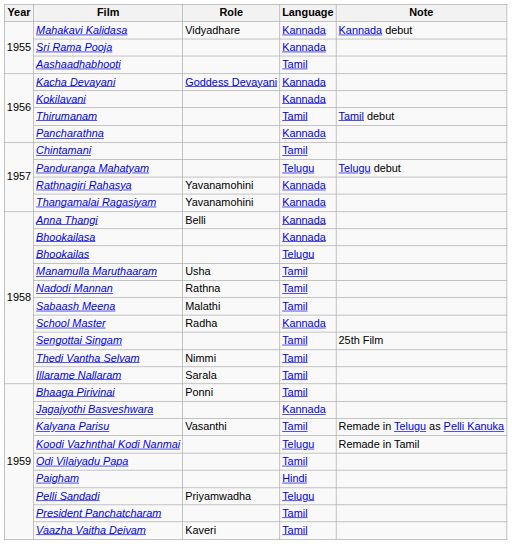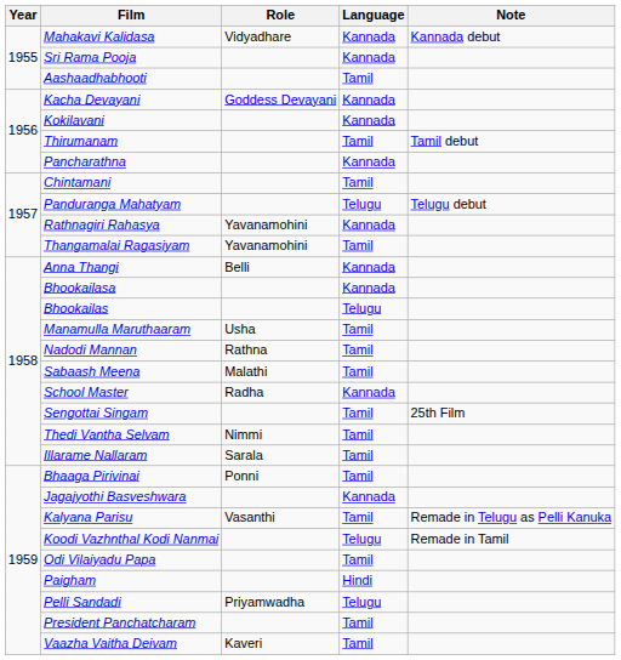 <table class="wikitable sortable">
 <tr>
 <th>Year</th>
 <th>Film</th>
 <th>Role</th>
 <th>Language</th>
 <th>Note</th>
 </tr>
 <tr>
 <td rowspan="3">1955</td>
 <td><em><a href='#'>Mahakavi Kalidasa</a></em></td>
 <td>Vidyadhare</td>
 <td><a href='#'>Kannada</a></td>
 <td><a href='#'>Kannada</a> debut</td>
 </tr>
 <tr>
 <td><em><a href='#'>Sri Rama Pooja</a></em></td>
 <td></td>
 <td><a href='#'>Kannada</a></td>
 <td></td>
 </tr>
 <tr>
 <td><em><a href='#'>Aashaadhabhooti</a></em></td>
 <td></td>
 <td><a href='#'>Tamil</a></td>
 <td></td>
 </tr>
 <tr>
 <td rowspan="4">1956</td>
 <td><em><a href='#'>Kacha Devayani</a></em></td>
 <td><a href='#'>Goddess Devayani</a></td>
 <td><a href='#'>Kannada</a></td>
 </tr>
 <tr>
 <td><em><a href='#'>Kokilavani</a></em></td>
 <td></td>
 <td><a href='#'>Kannada</a></td>
 <td></td>
 </tr>
 <tr>
 <td><em><a href='#'>Thirumanam</a></em></td>
 <td></td>
 <td><a href='#'>Tamil</a></td>
 <td><a href='#'>Tamil</a> debut</td>
 </tr>
 <tr>
 <td><em><a href='#'>Pancharathna</a></em></td>
 <td></td>
 <td><a href='#'>Kannada</a></td>
 <td></td>
 </tr>
 <tr>
 <td rowspan="4">1957</td>
 <td><em><a href='#'>Chintamani</a></em></td>
 <td></td>
 <td><a href='#'>Tamil</a></td>
 <td></td>
 </tr>
 <tr>
 <td><em><a href='#'>Panduranga Mahatyam</a></em></td>
 <td></td>
 <td><a href='#'>Telugu</a></td>
 <td><a href='#'>Telugu</a> debut</td>
 </tr>
 <tr>
 <td><em><a href='#'>Rathnagiri Rahasya</a></em></td>
 <td>Yavanamohini</td>
 <td><a href='#'>Kannada</a></td>
 <td></td>
 </tr>
 <tr>
 <td><em><a href='#'>Thangamalai Ragasiyam</a></em></td>
 <td>Yavanamohini</td>
-<td><a href='#'>Kannada</a></td>
+<td><a href='#'>Tamil</a></td>
 <td></td>
 </tr>
 <tr>
 <td rowspan="10">1958</td>
 <td><em><a href='#'>Anna Thangi</a></em></td>
 <td>Belli</td>
 <td><a href='#'>Kannada</a></td>
 <td></td>
 </tr>
 <tr>
 <td><em><a href='#'>Bhookailasa</a></em></td>
 <td></td>
 <td><a href='#'>Kannada</a></td>
 <td></td>
 </tr>
 <tr>
 <td><em><a href='#'>Bhookailas</a></em></td>
 <td></td>
 <td><a href='#'>Telugu</a></td>
 <td></td>
 </tr>
 <tr>
 <td><em><a href='#'>Manamulla Maruthaaram</a></em></td>
 <td>Usha</td>
 <td><a href='#'>Tamil</a></td>
 <td></td>
 </tr>
 <tr>
 <td><em><a href='#'>Nadodi Mannan</a></em></td>
 <td>Rathna</td>
 <td><a href='#'>Tamil</a></td>
 <td></td>
 </tr>
 <tr>
 <td><em><a href='#'>Sabaash Meena</a></em></td>
 <td>Malathi</td>
 <td><a href='#'>Tamil</a></td>
 <td></td>
 </tr>
 <tr>
 <td><em><a href='#'>School Master</a></em></td>
 <td>Radha</td>
 <td><a href='#'>Kannada</a></td>
 <td></td>
 </tr>
 <tr>
 <td><em><a href='#'>Sengottai Singam</a></em></td>
 <td></td>
 <td><a href='#'>Tamil</a></td>
 <td>25th Film</td>
 </tr>
 <tr>
 <td><em><a href='#'>Thedi Vantha Selvam</a></em></td>
 <td>Nimmi</td>
 <td><a href='#'>Tamil</a></td>
 <td></td>
 </tr>
 <tr>
 <td><em><a href='#'>Illarame Nallaram</a></em></td>
 <td>Sarala</td>
 <td><a href='#'>Tamil</a></td>
 <td></td>
 </tr>
 <tr>
 <td rowspan="10">1959</td>
 <td><em><a href='#'>Bhaaga Pirivinai</a></em></td>
 <td>Ponni</td>
 <td><a href='#'>Tamil</a></td>
 <td></td>
 </tr>
 <tr>
 <td><em><a href='#'>Jagajyothi Basveshwara</a></em></td>
 <td></td>
 <td><a href='#'>Kannada</a></td>
 <td></td>
 </tr>
 <tr>
 <td><em><a href='#'>Kalyana Parisu</a></em></td>
 <td>Vasanthi</td>
 <td><a href='#'>Tamil</a></td>
 <td>Remade in <a href='#'>Telugu</a> as <a href='#'>Pelli Kanuka</a></td>
 </tr>
 <tr>
 <td><em><a href='#'>Koodi Vazhnthal Kodi Nanmai</a></em></td>
 <td></td>
 <td><a href='#'>Telugu</a></td>
 <td>Remade in Tamil</td>
 </tr>
 <tr>
 <td><em><a href='#'>Odi Vilaiyadu Papa</a></em></td>
 <td></td>
 <td><a href='#'>Tamil</a></td>
 <td></td>
 </tr>
 <tr>
 <td><em><a href='#'>Paigham</a></em></td>
 <td></td>
 <td><a href='#'>Hindi</a></td>
 <td></td>
 </tr>
 <tr>
 <td><em><a href='#'>Pelli Sandadi</a></em></td>
 <td>Priyamwadha</td>
 <td><a href='#'>Telugu</a></td>
 <td></td>
 </tr>
 <tr>
 <td><em><a href='#'>President Panchatcharam</a></em></td>
 <td></td>
 <td><a href='#'>Tamil</a></td>
 <td></td>
 </tr>
 <tr>
 <td><em><a href='#'>Vaazha Vaitha Deivam</a></em></td>
 <td>Kaveri</td>
 <td><a href='#'>Tamil</a></td>
 <td></td>
 </tr>
 </table>
